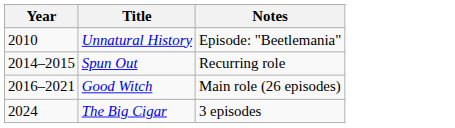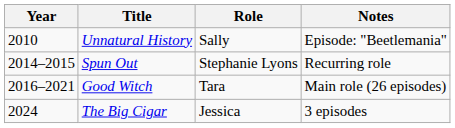 <table class="wikitable sortable">
 <tr>
 <th>Year</th>
 <th>Title</th>
+<th>Role</th>
 <th class="unsortable">Notes</th>
 </tr>
 <tr>
 <td>2010</td>
 <td><em><a href='#'>Unnatural History</a></em></td>
+<td>Sally</td>
 <td>Episode: "Beetlemania"</td>
 </tr>
 <tr>
 <td>2014–2015</td>
 <td><em><a href='#'>Spun Out</a></em></td>
+<td>Stephanie Lyons</td>
 <td>Recurring role</td>
 </tr>
 <tr>
 <td>2016–2021</td>
 <td><em><a href='#'>Good Witch</a></em></td>
+<td>Tara</td>
 <td>Main role (26 episodes)</td>
 </tr>
 <tr>
 <td>2024</td>
 <td><em><a href='#'>The Big Cigar</a></em></td>
+<td>Jessica</td>
 <td>3 episodes</td>
 </tr>
 </table>
